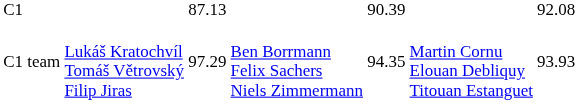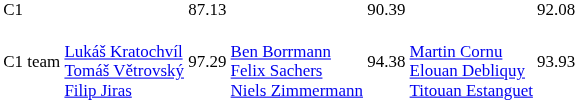 <table>
 <tr>
 <td>C1</td>
 <td></td>
 <td>87.13</td>
 <td></td>
 <td>90.39</td>
 <td></td>
 <td>92.08</td>
 </tr>
 <tr>
 <td>C1 team</td>
 <td><br><a href='#'>Lukáš Kratochvíl</a><br><a href='#'>Tomáš Větrovský</a><br><a href='#'>Filip Jiras</a></td>
 <td>97.29</td>
 <td><br><a href='#'>Ben Borrmann</a><br><a href='#'>Felix Sachers</a><br><a href='#'>Niels Zimmermann</a></td>
-<td>94.35</td>
+<td>94.38</td>
 <td><br><a href='#'>Martin Cornu</a><br><a href='#'>Elouan Debliquy</a><br><a href='#'>Titouan Estanguet</a></td>
 <td>93.93</td>
 </tr>
 </table>
